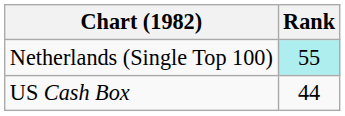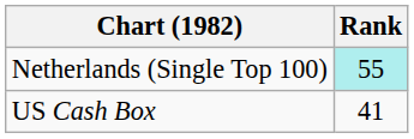 <table class="wikitable sortable">
 <tr>
 <th>Chart (1982)</th>
 <th>Rank</th>
 </tr>
 <tr>
 <td>Netherlands (Single Top 100)</td>
 <td align="center" style="background: paleturquoise;">55</td>
 </tr>
 <tr>
 <td>US <em>Cash Box</em></td>
-<td align="center">44</td>
+<td align="center">41</td>
 </tr>
 </table>
